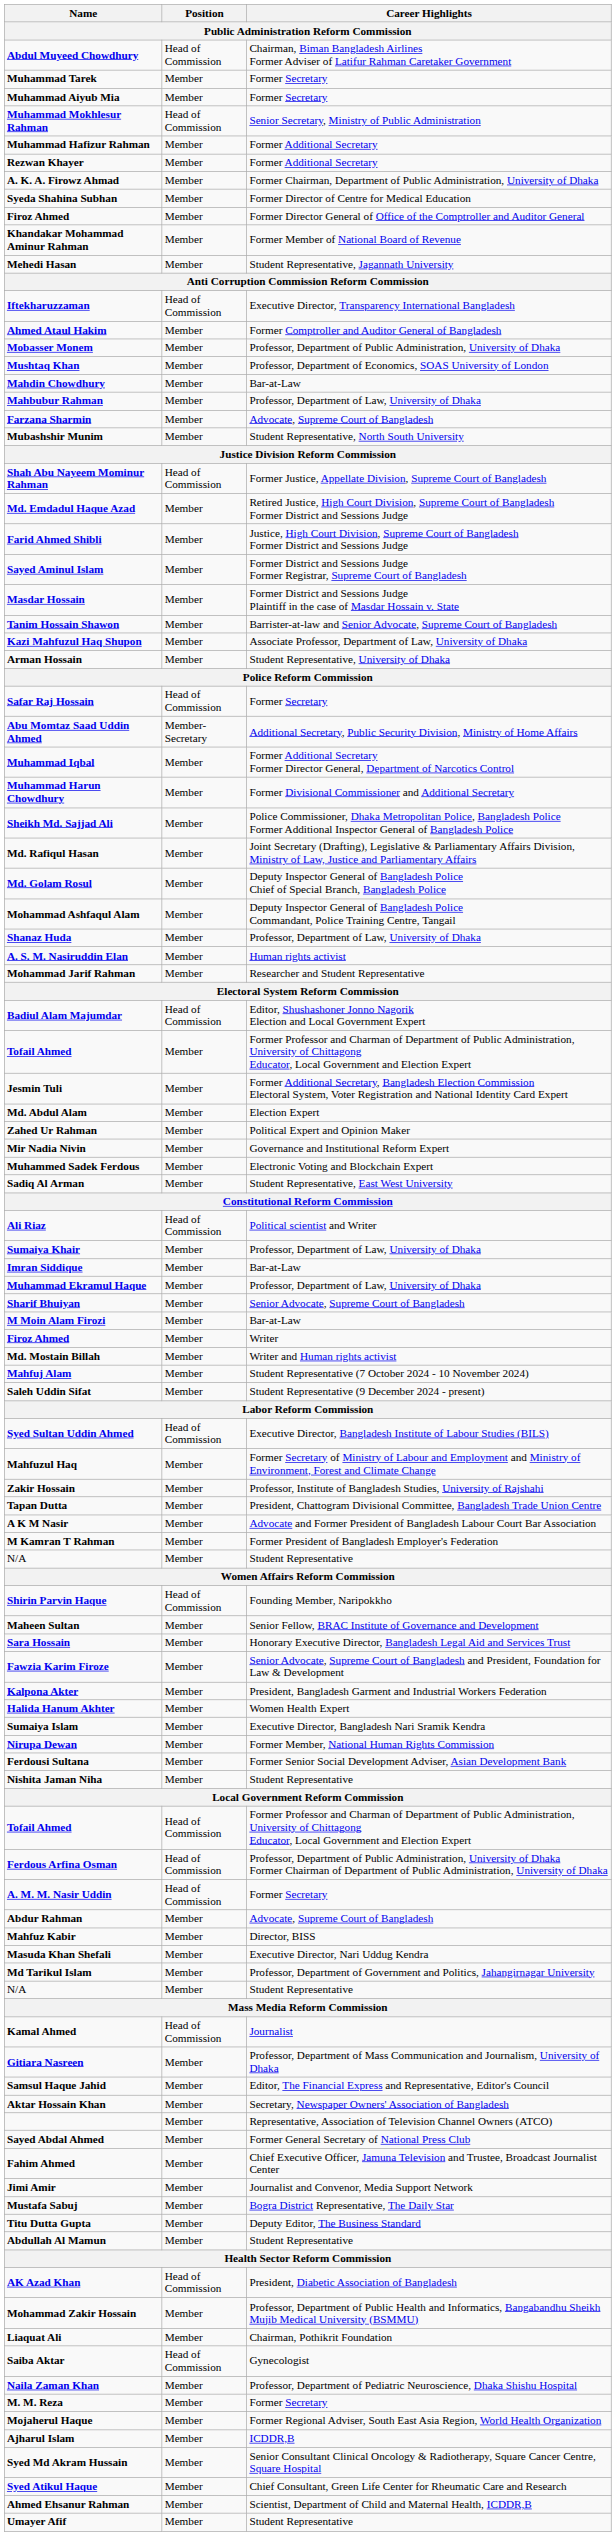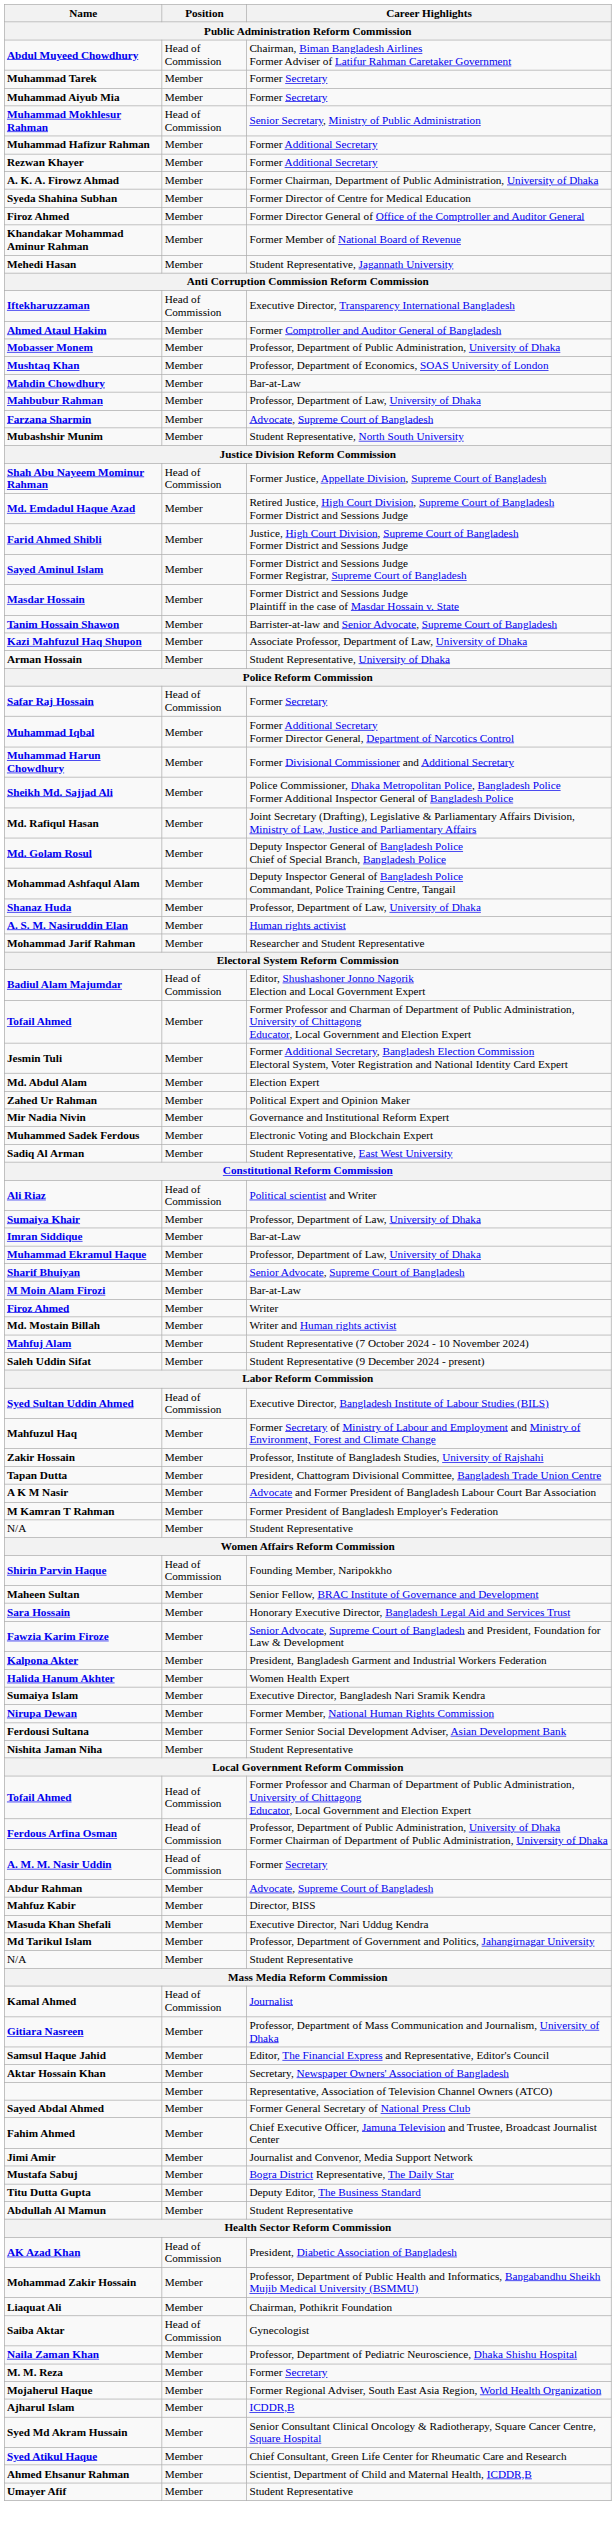 <table class="wikitable">
 <tr>
 <th>Name</th>
 <th>Position</th>
 <th>Career Highlights</th>
 </tr>
 <tr>
 <th colspan="3">Public Administration Reform Commission</th>
 </tr>
 <tr>
 <td><strong><a href='#'>Abdul Muyeed Chowdhury</a></strong></td>
 <td>Head of Commission</td>
 <td>Chairman, <a href='#'>Biman Bangladesh Airlines</a><br>Former Adviser of <a href='#'>Latifur Rahman Caretaker Government</a></td>
 </tr>
 <tr>
 <td><strong>Muhammad Tarek</strong></td>
 <td>Member</td>
 <td>Former <a href='#'>Secretary</a></td>
 </tr>
 <tr>
 <td><strong>Muhammad Aiyub Mia</strong></td>
 <td>Member</td>
 <td>Former <a href='#'>Secretary</a></td>
 </tr>
 <tr>
 <td><strong><a href='#'>Muhammad Mokhlesur Rahman</a></strong></td>
 <td>Head of Commission</td>
 <td><a href='#'>Senior Secretary</a>, <a href='#'>Ministry of Public Administration</a></td>
 </tr>
 <tr>
 <td><strong>Muhammad Hafizur Rahman</strong></td>
 <td>Member</td>
 <td>Former <a href='#'>Additional Secretary</a></td>
 </tr>
 <tr>
 <td><strong>Rezwan Khayer</strong></td>
 <td>Member</td>
 <td>Former <a href='#'>Additional Secretary</a></td>
 </tr>
 <tr>
 <td><strong>A. K. A. Firowz Ahmad</strong></td>
 <td>Member</td>
 <td>Former Chairman, Department of Public Administration, <a href='#'>University of Dhaka</a></td>
 </tr>
 <tr>
 <td><strong>Syeda Shahina Subhan</strong></td>
 <td>Member</td>
 <td>Former Director of Centre for Medical Education</td>
 </tr>
 <tr>
 <td><strong>Firoz Ahmed</strong></td>
 <td>Member</td>
 <td>Former Director General of <a href='#'>Office of the Comptroller and Auditor General</a></td>
 </tr>
 <tr>
 <td><strong>Khandakar Mohammad Aminur Rahman</strong></td>
 <td>Member</td>
 <td>Former Member of <a href='#'>National Board of Revenue</a></td>
 </tr>
 <tr>
 <td><strong>Mehedi Hasan</strong></td>
 <td>Member</td>
 <td>Student Representative, <a href='#'>Jagannath University</a></td>
 </tr>
 <tr>
 <th colspan="3">Anti Corruption Commission Reform Commission</th>
 </tr>
 <tr>
 <td><strong><a href='#'>Iftekharuzzaman</a></strong></td>
 <td>Head of Commission</td>
 <td>Executive Director, <a href='#'>Transparency International Bangladesh</a></td>
 </tr>
 <tr>
 <td><strong><a href='#'>Ahmed Ataul Hakim</a></strong></td>
 <td>Member</td>
 <td>Former <a href='#'>Comptroller and Auditor General of Bangladesh</a></td>
 </tr>
 <tr>
 <td><strong><a href='#'>Mobasser Monem</a></strong></td>
 <td>Member</td>
 <td>Professor, Department of Public Administration, <a href='#'>University of Dhaka</a></td>
 </tr>
 <tr>
 <td><a href='#'><strong>Mushtaq Khan</strong></a></td>
 <td>Member</td>
 <td>Professor, Department of Economics, <a href='#'>SOAS University of London</a></td>
 </tr>
 <tr>
 <td><strong><a href='#'>Mahdin Chowdhury</a></strong></td>
 <td>Member</td>
 <td>Bar-at-Law</td>
 </tr>
 <tr>
 <td><strong><a href='#'>Mahbubur Rahman</a></strong></td>
 <td>Member</td>
 <td>Professor, Department of Law, <a href='#'>University of Dhaka</a></td>
 </tr>
 <tr>
 <td><strong><a href='#'>Farzana Sharmin</a></strong></td>
 <td>Member</td>
 <td><a href='#'>Advocate</a>, <a href='#'>Supreme Court of Bangladesh</a></td>
 </tr>
 <tr>
 <td><strong>Mubashshir Munim</strong></td>
 <td>Member</td>
 <td>Student Representative, <a href='#'>North South University</a></td>
 </tr>
 <tr>
 <th colspan="3">Justice Division Reform Commission</th>
 </tr>
 <tr>
 <td><strong><a href='#'>Shah Abu Nayeem Mominur Rahman</a></strong></td>
 <td>Head of Commission</td>
 <td>Former Justice, <a href='#'>Appellate Division</a>, <a href='#'>Supreme Court of Bangladesh</a></td>
 </tr>
 <tr>
 <td><strong><a href='#'>Md. Emdadul Haque Azad</a></strong></td>
 <td>Member</td>
 <td>Retired Justice, <a href='#'>High Court Division</a>, <a href='#'>Supreme Court of Bangladesh</a><br>Former District and Sessions Judge</td>
 </tr>
 <tr>
 <td><strong><a href='#'>Farid Ahmed Shibli</a></strong></td>
 <td>Member</td>
 <td>Justice, <a href='#'>High Court Division</a>, <a href='#'>Supreme Court of Bangladesh</a><br>Former District and Sessions Judge</td>
 </tr>
 <tr>
 <td><strong><a href='#'>Sayed Aminul Islam</a></strong></td>
 <td>Member</td>
 <td>Former District and Sessions Judge<br>Former Registrar, <a href='#'>Supreme Court of Bangladesh</a></td>
 </tr>
 <tr>
 <td><strong><a href='#'>Masdar Hossain</a></strong></td>
 <td>Member</td>
 <td>Former District and Sessions Judge<br>Plaintiff in the case of <a href='#'>Masdar Hossain v. State</a></td>
 </tr>
 <tr>
 <td><strong><a href='#'>Tanim Hossain Shawon</a></strong></td>
 <td>Member</td>
 <td>Barrister-at-law and <a href='#'>Senior Advocate</a>, <a href='#'>Supreme Court of Bangladesh</a></td>
 </tr>
 <tr>
 <td><strong><a href='#'>Kazi Mahfuzul Haq Shupon</a></strong></td>
 <td>Member</td>
 <td>Associate Professor, Department of Law, <a href='#'>University of Dhaka</a></td>
 </tr>
 <tr>
 <td><strong>Arman Hossain</strong></td>
 <td>Member</td>
 <td>Student Representative, <a href='#'>University of Dhaka</a></td>
 </tr>
 <tr>
 <th colspan="3">Police Reform Commission</th>
 </tr>
 <tr>
 <td><a href='#'><strong>Safar Raj Hossain</strong></a></td>
 <td>Head of Commission</td>
 <td>Former <a href='#'>Secretary</a></td>
-</tr>
-<tr>
-<td><strong><a href='#'>Abu Momtaz Saad Uddin Ahmed</a></strong></td>
-<td>Member-Secretary</td>
-<td><a href='#'>Additional Secretary</a>, <a href='#'>Public Security Division</a>, <a href='#'>Ministry of Home Affairs</a></td>
 </tr>
 <tr>
 <td><a href='#'><strong>Muhammad Iqbal</strong></a></td>
 <td>Member</td>
 <td>Former <a href='#'>Additional Secretary</a><br>Former Director General, <a href='#'>Department of Narcotics Control</a></td>
 </tr>
 <tr>
 <td><strong><a href='#'>Muhammad Harun Chowdhury</a></strong></td>
 <td>Member</td>
 <td>Former <a href='#'>Divisional Commissioner</a> and <a href='#'>Additional Secretary</a></td>
 </tr>
 <tr>
 <td><strong><a href='#'>Sheikh Md. Sajjad Ali</a></strong></td>
 <td>Member</td>
 <td>Police Commissioner, <a href='#'>Dhaka Metropolitan Police</a>, <a href='#'>Bangladesh Police</a><br>Former Additional Inspector General of <a href='#'>Bangladesh Police</a></td>
 </tr>
 <tr>
 <td><strong>Md. Rafiqul Hasan</strong></td>
 <td>Member</td>
 <td>Joint Secretary (Drafting), Legislative & Parliamentary Affairs Division, <a href='#'>Ministry of Law, Justice and Parliamentary Affairs</a></td>
 </tr>
 <tr>
 <td><strong><a href='#'>Md. Golam Rosul</a></strong></td>
 <td>Member</td>
 <td>Deputy Inspector General of <a href='#'>Bangladesh Police</a><br>Chief of Special Branch, <a href='#'>Bangladesh Police</a></td>
 </tr>
 <tr>
 <td><strong>Mohammad Ashfaqul Alam</strong></td>
 <td>Member</td>
 <td>Deputy Inspector General of <a href='#'>Bangladesh Police</a><br>Commandant, Police Training Centre, Tangail</td>
 </tr>
 <tr>
 <td><strong><a href='#'>Shanaz Huda</a></strong></td>
 <td>Member</td>
 <td>Professor, Department of Law, <a href='#'>University of Dhaka</a></td>
 </tr>
 <tr>
 <td><strong><a href='#'>A. S. M. Nasiruddin Elan</a></strong></td>
 <td>Member</td>
 <td><a href='#'>Human rights activist</a></td>
 </tr>
 <tr>
 <td><strong>Mohammad Jarif Rahman</strong></td>
 <td>Member</td>
 <td>Researcher and Student Representative</td>
 </tr>
 <tr>
 <th colspan="3">Electoral System Reform Commission</th>
 </tr>
 <tr>
 <td><strong><a href='#'>Badiul Alam Majumdar</a></strong></td>
 <td>Head of Commission</td>
 <td>Editor, <a href='#'>Shushashoner Jonno Nagorik</a><br>Election and Local Government Expert</td>
 </tr>
 <tr>
 <td><a href='#'><strong>Tofail Ahmed</strong></a></td>
 <td>Member</td>
 <td>Former Professor and Charman of Department of Public Administration, <a href='#'>University of Chittagong</a><br><a href='#'>Educator</a>, Local Government and Election Expert</td>
 </tr>
 <tr>
 <td><strong>Jesmin Tuli</strong></td>
 <td>Member</td>
 <td>Former <a href='#'>Additional Secretary</a>, <a href='#'>Bangladesh Election Commission</a><br>Electoral System, Voter Registration and National Identity Card Expert</td>
 </tr>
 <tr>
 <td><strong>Md. Abdul Alam</strong></td>
 <td>Member</td>
 <td>Election Expert</td>
 </tr>
 <tr>
 <td><strong>Zahed Ur Rahman</strong></td>
 <td>Member</td>
 <td>Political Expert and Opinion Maker</td>
 </tr>
 <tr>
 <td><strong>Mir Nadia Nivin</strong></td>
 <td>Member</td>
 <td>Governance and Institutional Reform Expert</td>
 </tr>
 <tr>
 <td><strong>Muhammed Sadek Ferdous</strong></td>
 <td>Member</td>
 <td>Electronic Voting and Blockchain Expert</td>
 </tr>
 <tr>
 <td><strong>Sadiq Al Arman</strong></td>
 <td>Member</td>
 <td>Student Representative, <a href='#'>East West University</a></td>
 </tr>
 <tr>
 <th colspan="3"><a href='#'>Constitutional Reform Commission</a></th>
 </tr>
 <tr>
 <td><strong><a href='#'>Ali Riaz</a></strong></td>
 <td>Head of Commission</td>
 <td><a href='#'>Political scientist</a> and Writer</td>
 </tr>
 <tr>
 <td><strong><a href='#'>Sumaiya Khair</a></strong></td>
 <td>Member</td>
 <td>Professor, Department of Law, <a href='#'>University of Dhaka</a></td>
 </tr>
 <tr>
 <td><strong><a href='#'>Imran Siddique</a></strong></td>
 <td>Member</td>
 <td>Bar-at-Law</td>
 </tr>
 <tr>
 <td><strong><a href='#'>Muhammad Ekramul Haque</a></strong></td>
 <td>Member</td>
 <td>Professor, Department of Law, <a href='#'>University of Dhaka</a></td>
 </tr>
 <tr>
 <td><strong><a href='#'>Sharif Bhuiyan</a></strong></td>
 <td>Member</td>
 <td><a href='#'>Senior Advocate</a>, <a href='#'>Supreme Court of Bangladesh</a></td>
 </tr>
 <tr>
 <td><strong><a href='#'>M Moin Alam Firozi</a></strong></td>
 <td>Member</td>
 <td>Bar-at-Law</td>
 </tr>
 <tr>
 <td><strong><a href='#'>Firoz Ahmed</a></strong></td>
 <td>Member</td>
 <td>Writer</td>
 </tr>
 <tr>
 <td><strong>Md. Mostain Billah</strong></td>
 <td>Member</td>
 <td>Writer and <a href='#'>Human rights activist</a></td>
 </tr>
 <tr>
 <td><strong><a href='#'>Mahfuj Alam</a></strong></td>
 <td>Member</td>
 <td>Student Representative (7 October 2024 - 10 November 2024)</td>
 </tr>
 <tr>
 <td><strong>Saleh Uddin Sifat</strong></td>
 <td>Member</td>
 <td>Student Representative (9 December 2024 - present)</td>
 </tr>
 <tr>
 <th colspan="3">Labor Reform Commission</th>
 </tr>
 <tr>
 <td><strong><a href='#'>Syed Sultan Uddin Ahmed</a></strong></td>
 <td>Head of Commission</td>
 <td>Executive Director, <a href='#'>Bangladesh Institute of Labour Studies (BILS)</a></td>
 </tr>
 <tr>
 <td><strong>Mahfuzul Haq</strong></td>
 <td>Member</td>
 <td>Former <a href='#'>Secretary</a>  of <a href='#'>Ministry of Labour and Employment</a> and <a href='#'>Ministry of Environment, Forest and Climate Change</a></td>
 </tr>
 <tr>
 <td><strong>Zakir Hossain</strong></td>
 <td>Member</td>
 <td>Professor, Institute of Bangladesh Studies, <a href='#'>University of Rajshahi</a></td>
 </tr>
 <tr>
 <td><strong>Tapan Dutta</strong></td>
 <td>Member</td>
 <td>President, Chattogram Divisional Committee, <a href='#'>Bangladesh Trade Union Centre</a></td>
 </tr>
 <tr>
 <td><strong>A K M Nasir</strong></td>
 <td>Member</td>
 <td><a href='#'>Advocate</a> and Former President of Bangladesh Labour Court Bar Association</td>
 </tr>
 <tr>
 <td><strong>M Kamran T Rahman</strong></td>
 <td>Member</td>
 <td>Former President of Bangladesh Employer's Federation</td>
 </tr>
 <tr>
 <td>N/A</td>
 <td>Member</td>
 <td>Student Representative</td>
 </tr>
 <tr>
 <th colspan="3">Women Affairs Reform Commission</th>
 </tr>
 <tr>
 <td><strong><a href='#'>Shirin Parvin Haque</a></strong></td>
 <td>Head of Commission</td>
 <td>Founding Member, Naripokkho</td>
 </tr>
 <tr>
 <td><strong>Maheen Sultan</strong></td>
 <td>Member</td>
 <td>Senior Fellow, <a href='#'>BRAC Institute of Governance and Development</a></td>
 </tr>
 <tr>
 <td><strong><a href='#'>Sara Hossain</a></strong></td>
 <td>Member</td>
 <td>Honorary Executive Director, <a href='#'>Bangladesh Legal Aid and Services Trust</a></td>
 </tr>
 <tr>
 <td><strong><a href='#'>Fawzia Karim Firoze</a></strong></td>
 <td>Member</td>
 <td><a href='#'>Senior Advocate</a>, <a href='#'>Supreme Court of Bangladesh</a> and President, Foundation for Law & Development</td>
 </tr>
 <tr>
 <td><strong><a href='#'>Kalpona Akter</a></strong></td>
 <td>Member</td>
 <td>President, Bangladesh Garment and Industrial Workers Federation</td>
 </tr>
 <tr>
 <td><strong><a href='#'>Halida Hanum Akhter</a></strong></td>
 <td>Member</td>
 <td>Women Health Expert</td>
 </tr>
 <tr>
 <td><strong>Sumaiya Islam</strong></td>
 <td>Member</td>
 <td>Executive Director, Bangladesh Nari Sramik Kendra</td>
 </tr>
 <tr>
 <td><strong><a href='#'>Nirupa Dewan</a></strong></td>
 <td>Member</td>
 <td>Former Member, <a href='#'>National Human Rights Commission</a></td>
 </tr>
 <tr>
 <td><strong>Ferdousi Sultana</strong></td>
 <td>Member</td>
 <td>Former Senior Social Development Adviser, <a href='#'>Asian Development Bank</a></td>
 </tr>
 <tr>
 <td><strong>Nishita Jaman Niha</strong></td>
 <td>Member</td>
 <td>Student Representative</td>
 </tr>
 <tr>
 <th colspan="3">Local Government Reform Commission</th>
 </tr>
 <tr>
 <td><a href='#'><strong>Tofail Ahmed</strong></a></td>
 <td>Head of Commission</td>
 <td>Former Professor and Charman of Department of Public Administration, <a href='#'>University of Chittagong</a><br><a href='#'>Educator</a>, Local Government and Election Expert</td>
 </tr>
 <tr>
 <td><strong><a href='#'>Ferdous Arfina Osman</a></strong></td>
 <td>Head of Commission</td>
 <td>Professor, Department of Public Administration, <a href='#'>University of Dhaka</a><br>Former Chairman of Department of Public Administration, <a href='#'>University of Dhaka</a></td>
 </tr>
 <tr>
 <td><strong><a href='#'>A. M. M. Nasir Uddin</a></strong></td>
 <td>Head of Commission</td>
 <td>Former <a href='#'>Secretary</a></td>
 </tr>
 <tr>
 <td><strong>Abdur Rahman</strong></td>
 <td>Member</td>
 <td><a href='#'>Advocate</a>, <a href='#'>Supreme Court of Bangladesh</a></td>
 </tr>
 <tr>
 <td><strong>Mahfuz Kabir</strong></td>
 <td>Member</td>
 <td>Director, BISS</td>
 </tr>
 <tr>
 <td><strong>Masuda Khan Shefali</strong></td>
 <td>Member</td>
 <td>Executive Director, Nari Uddug Kendra</td>
 </tr>
 <tr>
 <td><strong>Md Tarikul Islam</strong></td>
 <td>Member</td>
 <td>Professor, Department of Government and Politics, <a href='#'>Jahangirnagar University</a></td>
 </tr>
 <tr>
 <td>N/A</td>
 <td>Member</td>
 <td>Student Representative</td>
 </tr>
 <tr>
 <th colspan="3">Mass Media Reform Commission</th>
 </tr>
 <tr>
 <td><strong>Kamal Ahmed</strong></td>
 <td>Head of Commission</td>
 <td><a href='#'>Journalist</a></td>
 </tr>
 <tr>
 <td><strong><a href='#'>Gitiara Nasreen</a></strong></td>
 <td>Member</td>
 <td>Professor, Department of Mass Communication and Journalism, <a href='#'>University of Dhaka</a></td>
 </tr>
 <tr>
 <td><strong>Samsul Haque Jahid</strong></td>
 <td>Member</td>
 <td>Editor, <a href='#'>The Financial Express</a> and Representative, Editor's Council</td>
 </tr>
 <tr>
 <td><strong>Aktar Hossain Khan</strong></td>
 <td>Member</td>
 <td>Secretary, <a href='#'>Newspaper Owners' Association of Bangladesh</a></td>
 </tr>
 <tr>
 <td></td>
 <td>Member</td>
 <td>Representative, Association of Television Channel Owners (ATCO)</td>
 </tr>
 <tr>
 <td><strong>Sayed Abdal Ahmed</strong></td>
 <td>Member</td>
 <td>Former General Secretary of <a href='#'>National Press Club</a></td>
 </tr>
 <tr>
 <td><strong>Fahim Ahmed</strong></td>
 <td>Member</td>
 <td>Chief Executive Officer, <a href='#'>Jamuna Television</a> and Trustee, Broadcast Journalist Center</td>
 </tr>
 <tr>
 <td><strong>Jimi Amir</strong></td>
 <td>Member</td>
 <td>Journalist and Convenor, Media Support Network</td>
 </tr>
 <tr>
 <td><strong>Mustafa Sabuj</strong></td>
 <td>Member</td>
 <td><a href='#'>Bogra District</a> Representative, <a href='#'>The Daily Star</a></td>
 </tr>
 <tr>
 <td><strong>Titu Dutta Gupta</strong></td>
 <td>Member</td>
 <td>Deputy Editor, <a href='#'>The Business Standard</a></td>
 </tr>
 <tr>
 <td><strong>Abdullah Al Mamun</strong></td>
 <td>Member</td>
 <td>Student Representative</td>
 </tr>
 <tr>
 <th colspan="3">Health Sector Reform Commission</th>
 </tr>
 <tr>
 <td><strong><a href='#'>AK Azad Khan</a></strong></td>
 <td>Head of Commission</td>
 <td>President, <a href='#'>Diabetic Association of Bangladesh</a></td>
 </tr>
 <tr>
 <td><strong>Mohammad Zakir Hossain</strong></td>
 <td>Member</td>
 <td>Professor, Department of Public Health and Informatics, <a href='#'>Bangabandhu Sheikh Mujib Medical University (BSMMU)</a></td>
 </tr>
 <tr>
 <td><strong>Liaquat Ali</strong></td>
 <td>Member</td>
 <td>Chairman, Pothikrit Foundation</td>
 </tr>
 <tr>
 <td><strong>Saiba Aktar</strong></td>
 <td>Head of Commission</td>
 <td>Gynecologist</td>
 </tr>
 <tr>
 <td><strong><a href='#'>Naila Zaman Khan</a></strong></td>
 <td>Member</td>
 <td>Professor, Department of Pediatric Neuroscience, <a href='#'>Dhaka Shishu Hospital</a></td>
 </tr>
 <tr>
 <td><strong>M. M. Reza</strong></td>
 <td>Member</td>
 <td>Former <a href='#'>Secretary</a></td>
 </tr>
 <tr>
 <td><strong>Mojaherul Haque</strong></td>
 <td>Member</td>
 <td>Former Regional Adviser, South East Asia Region, <a href='#'>World Health Organization</a></td>
 </tr>
 <tr>
 <td><strong>Ajharul Islam</strong></td>
 <td>Member</td>
 <td><a href='#'>ICDDR,B</a></td>
 </tr>
 <tr>
 <td><strong>Syed Md Akram Hussain</strong></td>
 <td>Member</td>
 <td>Senior Consultant Clinical Oncology & Radiotherapy, Square Cancer Centre, <a href='#'>Square Hospital</a></td>
 </tr>
 <tr>
 <td><strong><a href='#'>Syed Atikul Haque</a></strong></td>
 <td>Member</td>
 <td>Chief Consultant, Green Life Center for Rheumatic Care and Research</td>
 </tr>
 <tr>
 <td><strong>Ahmed Ehsanur Rahman</strong></td>
 <td>Member</td>
 <td>Scientist, Department of Child and Maternal Health, <a href='#'>ICDDR,B</a></td>
 </tr>
 <tr>
 <td><strong>Umayer Afif</strong></td>
 <td>Member</td>
 <td>Student Representative</td>
 </tr>
 </table>
